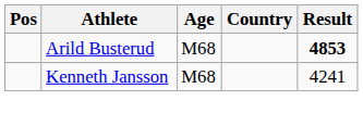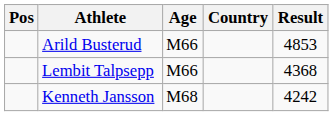 <table class="wikitable"  style="text-align:center; width:50%;">
 <tr>
 <th>Pos</th>
 <th>Athlete</th>
 <th>Age</th>
 <th>Country</th>
 <th>Result</th>
 </tr>
 <tr>
 <td align=center></td>
 <td align=left><a href='#'>Arild Busterud</a></td>
-<td align=left>M68</td>
+<td align=left>M66</td>
 <td align=left></td>
-<td><strong>4853</strong></td>
+<td>4853</td>
+</tr>
+<tr>
+<td align=center></td>
+<td align=left><a href='#'>Lembit Talpsepp</a></td>
+<td align=left>M66</td>
+<td align=left></td>
+<td>4368</td>
 </tr>
 <tr>
 <td align=center></td>
 <td align=left><a href='#'>Kenneth Jansson</a></td>
 <td align=left>M68</td>
 <td align=left></td>
-<td>4241</td>
+<td>4242</td>
 </tr>
 </table>
